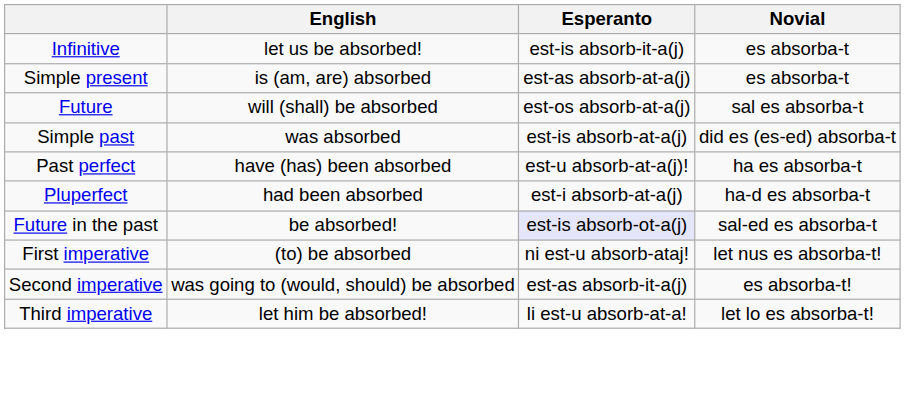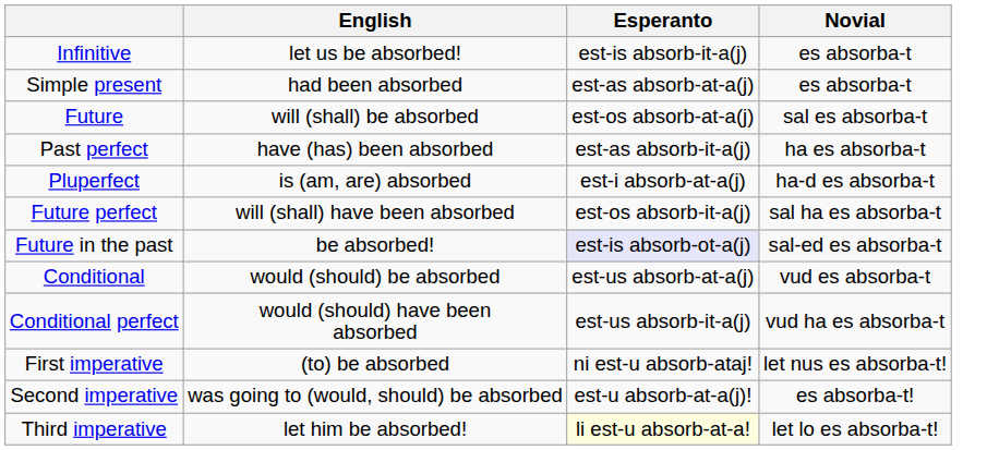 <table class="wikitable" style="text-align:center;">
 <tr>
 <th></th>
 <th>English</th>
 <th>Esperanto</th>
 <th>Novial</th>
 </tr>
 <tr>
 <td><a href='#'>Infinitive</a></td>
 <td>let us be absorbed!</td>
 <td>est-is absorb-it-a(j)</td>
 <td>es absorba-t</td>
 </tr>
 <tr>
 <td>Simple <a href='#'>present</a></td>
-<td>is (am, are) absorbed</td>
+<td>had been absorbed</td>
 <td>est-as absorb-at-a(j)</td>
 <td>es absorba-t</td>
 </tr>
 <tr>
 <td><a href='#'>Future</a></td>
 <td>will (shall) be absorbed</td>
 <td>est-os absorb-at-a(j)</td>
 <td>sal es absorba-t</td>
 </tr>
 <tr>
-<td>Simple <a href='#'>past</a></td>
-<td>was absorbed</td>
-<td>est-is absorb-at-a(j)</td>
-<td>did es (es-ed) absorba-t</td>
-</tr>
-<tr>
 <td>Past <a href='#'>perfect</a></td>
 <td>have (has) been absorbed</td>
-<td>est-u absorb-at-a(j)!</td>
+<td>est-as absorb-it-a(j)</td>
 <td>ha es absorba-t</td>
 </tr>
 <tr>
 <td><a href='#'>Pluperfect</a></td>
-<td>had been absorbed</td>
+<td>is (am, are) absorbed</td>
 <td>est-i absorb-at-a(j)</td>
 <td>ha-d es absorba-t</td>
+</tr>
+<tr>
+<td><a href='#'>Future</a> <a href='#'>perfect</a></td>
+<td>will (shall) have been absorbed</td>
+<td>est-os absorb-it-a(j)</td>
+<td>sal ha es absorba-t</td>
 </tr>
 <tr>
 <td><a href='#'>Future</a> in the past</td>
 <td>be absorbed!</td>
 <td style="background: lavender;">est-is absorb-ot-a(j)</td>
 <td>sal-ed es absorba-t</td>
+</tr>
+<tr>
+<td><a href='#'>Conditional</a></td>
+<td>would (should) be absorbed</td>
+<td>est-us absorb-at-a(j)</td>
+<td>vud es absorba-t</td>
+</tr>
+<tr>
+<td><a href='#'>Conditional</a> <a href='#'>perfect</a></td>
+<td>would (should) have been <br>absorbed</td>
+<td>est-us absorb-it-a(j)</td>
+<td>vud ha es absorba-t</td>
 </tr>
 <tr>
 <td>First <a href='#'>imperative</a></td>
 <td>(to) be absorbed</td>
 <td>ni est-u absorb-ataj!</td>
 <td>let nus es absorba-t!</td>
 </tr>
 <tr>
 <td>Second <a href='#'>imperative</a></td>
 <td>was going to (would, should) be absorbed</td>
-<td>est-as absorb-it-a(j)</td>
+<td>est-u absorb-at-a(j)!</td>
 <td>es absorba-t!</td>
 </tr>
 <tr>
 <td>Third <a href='#'>imperative</a></td>
 <td>let him be absorbed!</td>
-<td>li est-u absorb-at-a!</td>
+<td style="background: lightyellow;">li est-u absorb-at-a!</td>
 <td>let lo es absorba-t!</td>
 </tr>
 </table>
